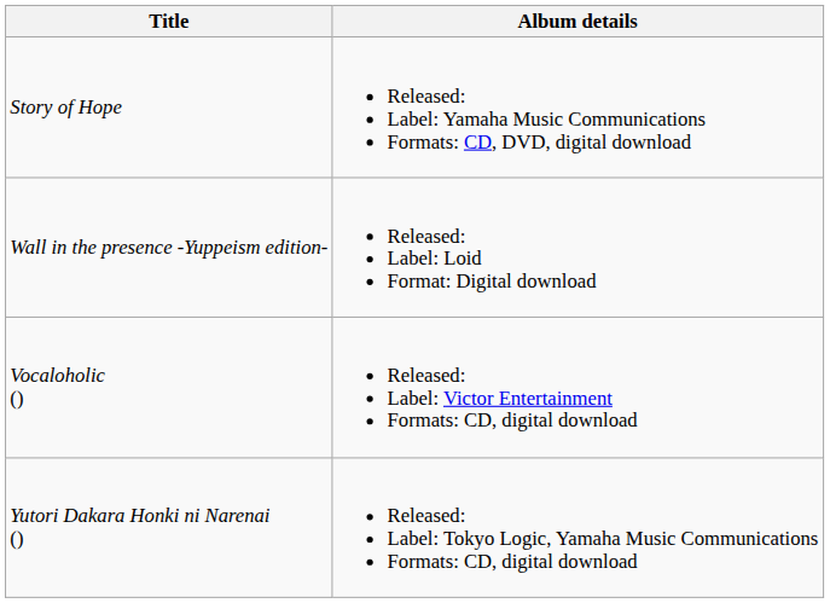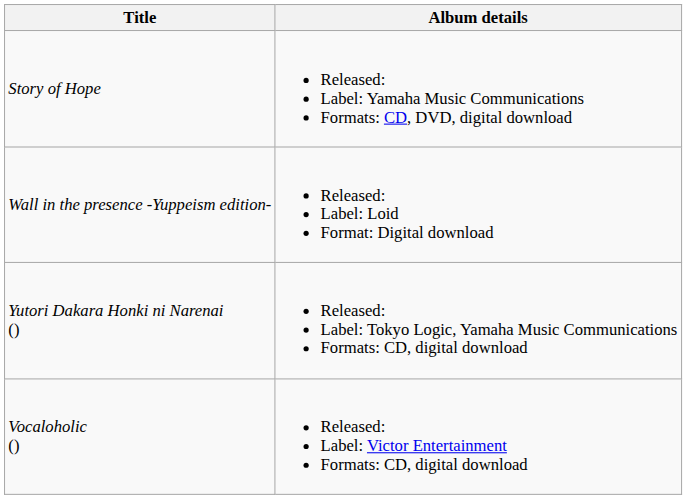 <table class="wikitable">
 <tr>
 <th>Title</th>
 <th>Album details</th>
 </tr>
 <tr>
 <td><em>Story of Hope</em></td>
 <td><br><ul><li>Released: </li><li>Label: Yamaha Music Communications</li><li>Formats: <a href='#'>CD</a>, DVD, digital download</li></ul></td>
 </tr>
 <tr>
 <td><em>Wall in the presence -Yuppeism edition-</em></td>
 <td><br><ul><li>Released: </li><li>Label: Loid</li><li>Format: Digital download</li></ul></td>
 </tr>
 <tr>
+<td><em>Yutori Dakara Honki ni Narenai</em><br>()</td>
+<td><br><ul><li>Released: </li><li>Label: Tokyo Logic, Yamaha Music Communications</li><li>Formats: CD, digital download</li></ul></td>
+</tr>
+<tr>
 <td><em>Vocaloholic</em><br>()</td>
 <td><br><ul><li>Released: </li><li>Label: <a href='#'>Victor Entertainment</a></li><li>Formats: CD, digital download</li></ul></td>
 </tr>
-<tr>
-<td><em>Yutori Dakara Honki ni Narenai</em><br>()</td>
-<td><br><ul><li>Released: </li><li>Label: Tokyo Logic, Yamaha Music Communications</li><li>Formats: CD, digital download</li></ul></td>
-</tr>
 </table>
